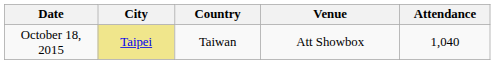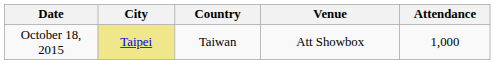 <table class="wikitable" style="text-align:center;">
 <tr>
 <th scope="col" style="width:12em">Date</th>
 <th scope="col" style="width:10em">City</th>
 <th scope="col" style="width:10em">Country</th>
 <th scope="col" style="width:20em">Venue</th>
 <th scope="col" style="width:9em">Attendance</th>
 </tr>
 <tr>
 <td>October 18, 2015</td>
 <td style="background: khaki;"><a href='#'>Taipei</a></td>
 <td>Taiwan</td>
 <td>Att Showbox</td>
-<td>1,040</td>
+<td>1,000</td>
 </tr>
 </table>
